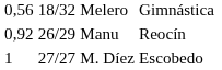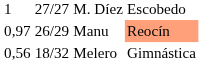 <table style="font-size: 90%; border-collapse:collapse" border=0 cellspacing=0 cellpadding=2>
 <tr bgcolor=#DCDCDC>
+</tr>
+<tr>
+<td>1</td>
+<td>27/27</td>
+<td>M. Díez</td>
+<td>Escobedo</td>
+</tr>
+<tr>
+<td>0,97</td>
+<td>26/29</td>
+<td>Manu</td>
+<td style="background: lightsalmon;">Reocín</td>
 </tr>
 <tr>
 <td>0,56</td>
 <td>18/32</td>
 <td>Melero</td>
 <td>Gimnástica</td>
 </tr>
-<tr>
-<td>0,92</td>
-<td>26/29</td>
-<td>Manu</td>
-<td>Reocín</td>
-</tr>
-<tr>
-<td>1</td>
-<td>27/27</td>
-<td>M. Díez</td>
-<td>Escobedo</td>
-</tr>
 </table>
